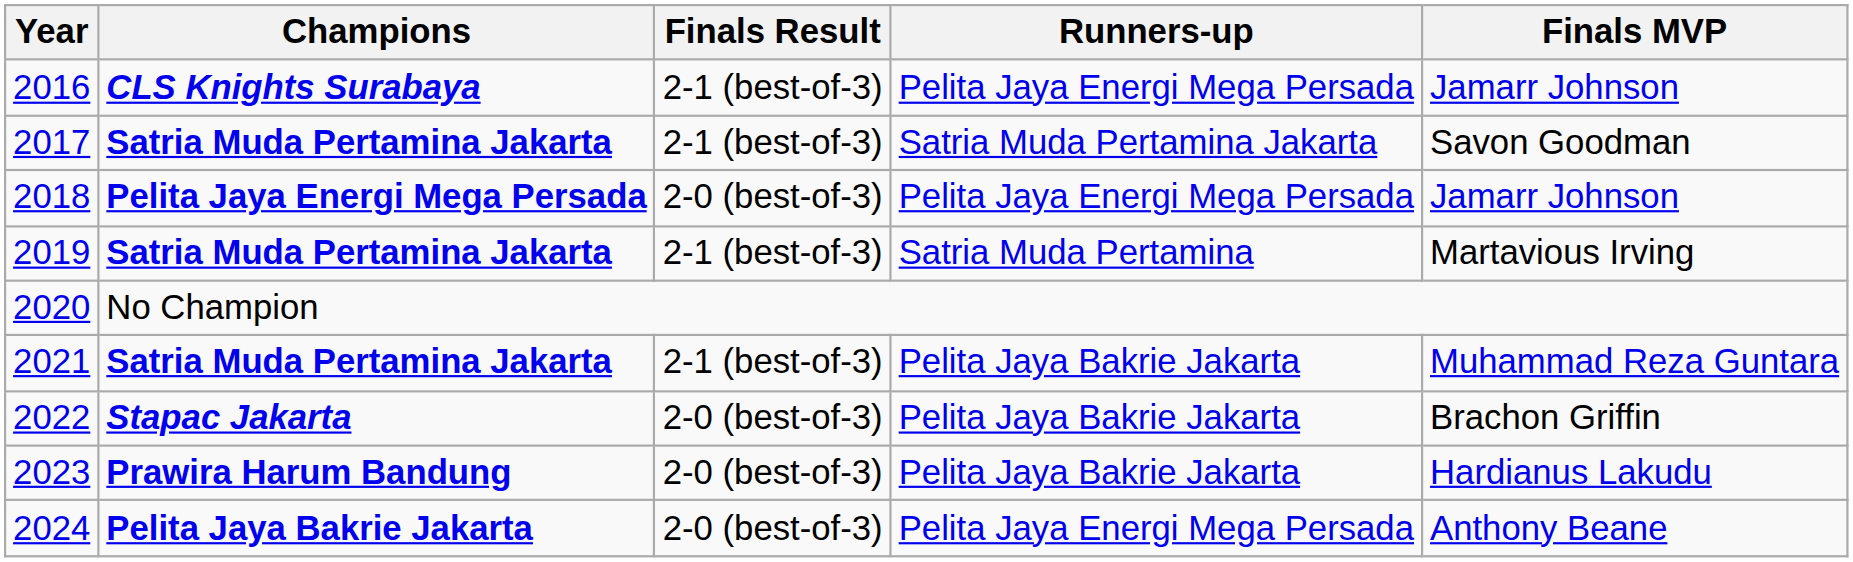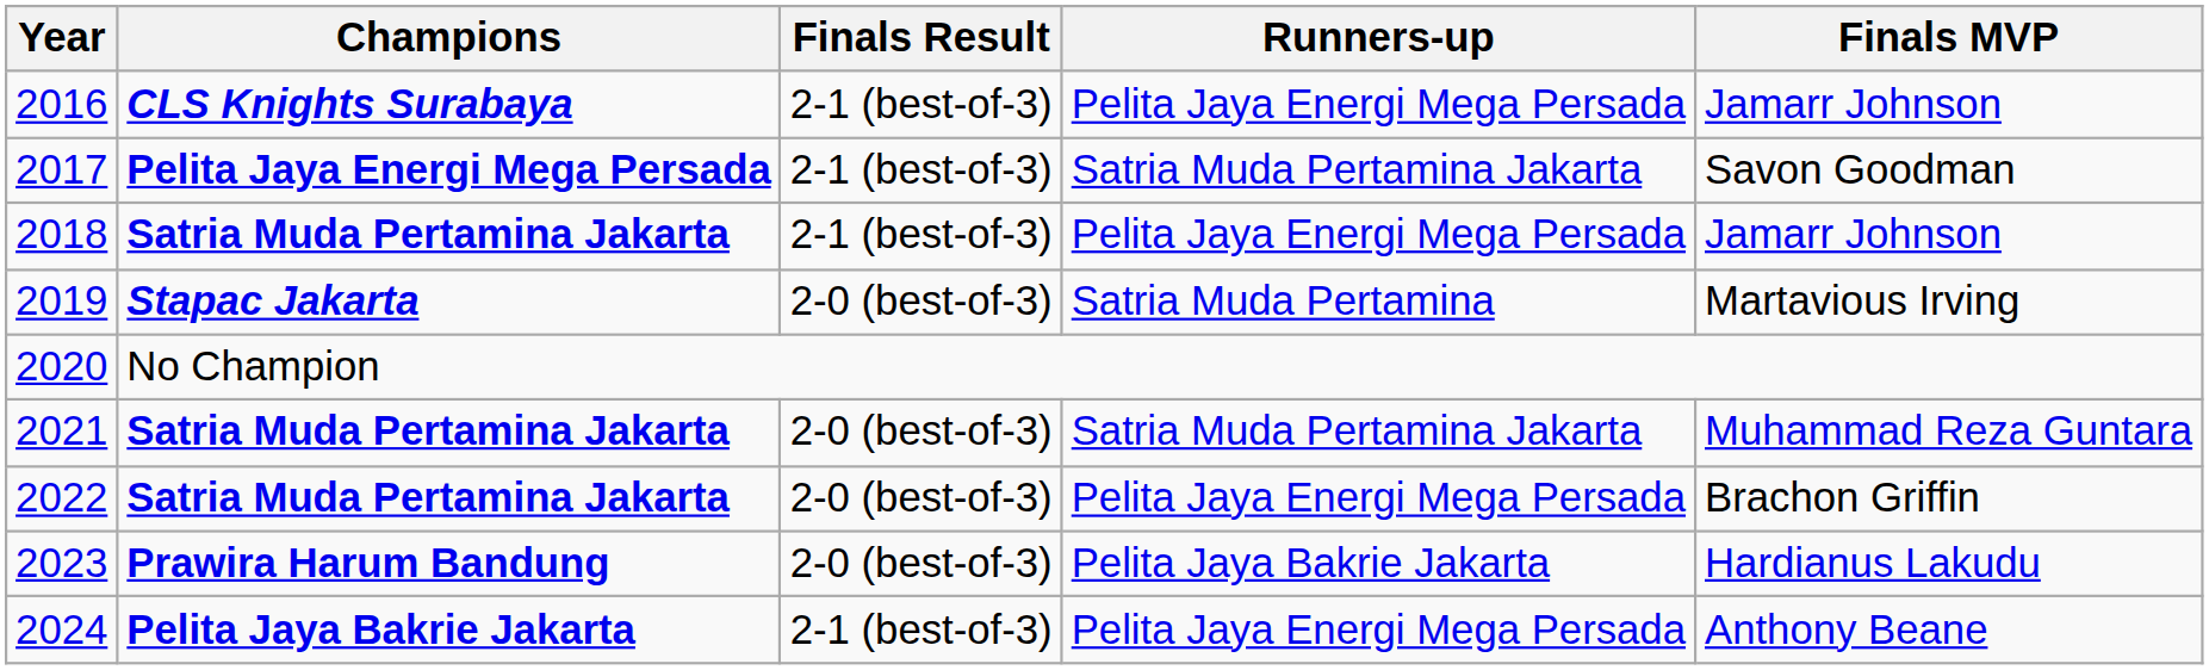 <table class="wikitable">
 <tr>
 <th>Year</th>
 <th>Champions</th>
 <th>Finals Result</th>
 <th>Runners-up</th>
 <th>Finals MVP</th>
 </tr>
 <tr>
 <td><a href='#'>2016</a></td>
 <td><strong><em><a href='#'>CLS Knights Surabaya</a></em></strong></td>
 <td>2-1 (best-of-3)</td>
 <td><a href='#'>Pelita Jaya Energi Mega Persada</a></td>
 <td><a href='#'>Jamarr Johnson</a></td>
 </tr>
 <tr>
 <td><a href='#'>2017</a></td>
-<td><strong><a href='#'>Satria Muda Pertamina Jakarta</a></strong></td>
+<td><strong><a href='#'>Pelita Jaya Energi Mega Persada</a></strong></td>
 <td>2-1 (best-of-3)</td>
 <td><a href='#'>Satria Muda Pertamina Jakarta</a></td>
 <td>Savon Goodman</td>
 </tr>
 <tr>
 <td><a href='#'>2018</a></td>
-<td><strong><a href='#'>Pelita Jaya Energi Mega Persada</a></strong></td>
-<td>2-0 (best-of-3)</td>
+<td><strong><a href='#'>Satria Muda Pertamina Jakarta</a></strong></td>
+<td>2-1 (best-of-3)</td>
 <td><a href='#'>Pelita Jaya Energi Mega Persada</a></td>
 <td><a href='#'>Jamarr Johnson</a></td>
 </tr>
 <tr>
 <td><a href='#'>2019</a></td>
-<td><strong><a href='#'>Satria Muda Pertamina Jakarta</a></strong></td>
-<td>2-1 (best-of-3)</td>
+<td><strong><a href='#'><em>Stapac Jakarta</em></a></strong></td>
+<td>2-0 (best-of-3)</td>
 <td><a href='#'>Satria Muda Pertamina</a></td>
 <td>Martavious Irving</td>
 </tr>
 <tr>
 <td><a href='#'>2020</a></td>
 <td colspan="4">No Champion</td>
 </tr>
 <tr>
 <td><a href='#'>2021</a></td>
 <td><strong><a href='#'>Satria Muda Pertamina Jakarta</a></strong></td>
-<td>2-1 (best-of-3)</td>
-<td><a href='#'>Pelita Jaya Bakrie Jakarta</a></td>
+<td>2-0 (best-of-3)</td>
+<td><a href='#'>Satria Muda Pertamina Jakarta</a></td>
 <td><a href='#'>Muhammad Reza Guntara</a></td>
 </tr>
 <tr>
 <td><a href='#'>2022</a></td>
-<td><strong><a href='#'><em>Stapac Jakarta</em></a></strong></td>
+<td><strong><a href='#'>Satria Muda Pertamina Jakarta</a></strong></td>
 <td>2-0 (best-of-3)</td>
-<td><a href='#'>Pelita Jaya Bakrie Jakarta</a></td>
+<td><a href='#'>Pelita Jaya Energi Mega Persada</a></td>
 <td>Brachon Griffin</td>
 </tr>
 <tr>
 <td><a href='#'>2023</a></td>
 <td><strong><a href='#'>Prawira Harum Bandung</a></strong></td>
 <td>2-0 (best-of-3)</td>
 <td><a href='#'>Pelita Jaya Bakrie Jakarta</a></td>
 <td><a href='#'>Hardianus Lakudu</a></td>
 </tr>
 <tr>
 <td><a href='#'>2024</a></td>
 <td><strong><a href='#'>Pelita Jaya Bakrie Jakarta</a></strong></td>
-<td>2-0 (best-of-3)</td>
+<td>2-1 (best-of-3)</td>
 <td><a href='#'>Pelita Jaya Energi Mega Persada</a></td>
 <td><a href='#'>Anthony Beane</a></td>
 </tr>
 </table>
